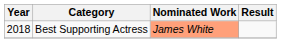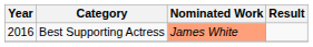 <table class="wikitable">
 <tr>
 <th>Year</th>
 <th>Category</th>
 <th>Nominated Work</th>
 <th>Result</th>
 </tr>
 <tr>
-<td>2018</td>
+<td>2016</td>
 <td>Best Supporting Actress</td>
 <td style="background: lightsalmon;"><em>James White</em></td>
 <td></td>
 </tr>
 <tr>
 </tr>
 </table>
